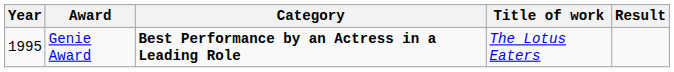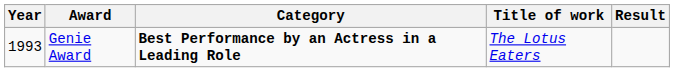 <table class="wikitable sortable">
 <tr>
 <th>Year</th>
 <th>Award</th>
 <th>Category</th>
 <th>Title of work</th>
 <th>Result</th>
 </tr>
 <tr>
-<td>1995</td>
+<td>1993</td>
 <td><a href='#'>Genie Award</a></td>
 <td><strong>Best Performance by an Actress in a Leading Role</strong></td>
 <td><em><a href='#'>The Lotus Eaters</a></em></td>
 <td></td>
 </tr>
 </table>
